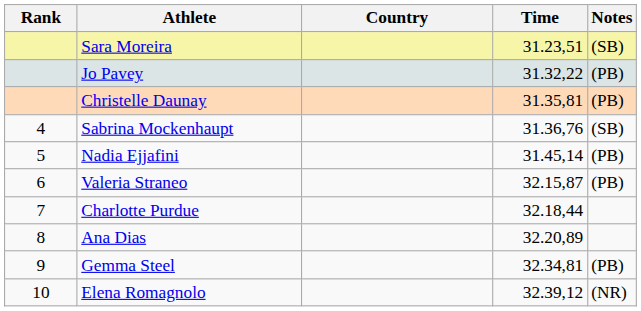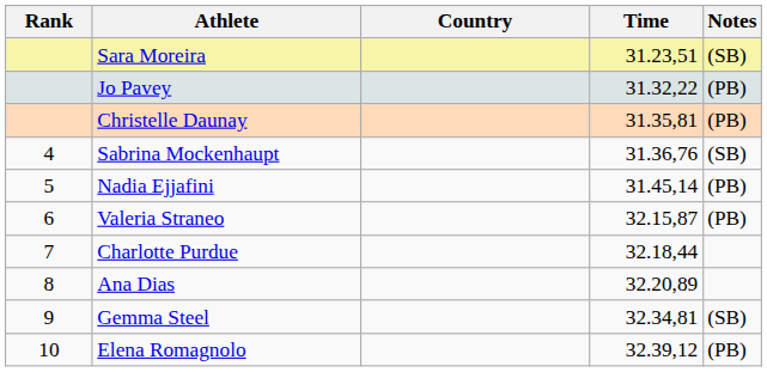 <table class = "wikitable">
 <tr>
 <th width = 60>Rank</th>
 <th width = 200>Athlete</th>
 <th width = 170>Country</th>
 <th width = 80>Time</th>
 <th>Notes</th>
 </tr>
 <tr bgcolor="#F7F6A8">
 <td align=center></td>
 <td><a href='#'>Sara Moreira</a></td>
 <td></td>
 <td align="right">31.23,51</td>
 <td>(SB)</td>
 </tr>
 <tr bgcolor="#DCE5E5">
 <td align=center></td>
 <td><a href='#'>Jo Pavey</a></td>
 <td></td>
 <td align="right">31.32,22</td>
 <td>(PB)</td>
 </tr>
 <tr bgcolor="#FFDAB9">
 <td align=center></td>
 <td><a href='#'>Christelle Daunay</a></td>
 <td></td>
 <td align="right">31.35,81</td>
 <td>(PB)</td>
 </tr>
 <tr>
 <td align=center>4</td>
 <td><a href='#'>Sabrina Mockenhaupt</a></td>
 <td></td>
 <td align="right">31.36,76</td>
 <td>(SB)</td>
 </tr>
 <tr>
 <td align=center>5</td>
 <td><a href='#'>Nadia Ejjafini</a></td>
 <td></td>
 <td align="right">31.45,14</td>
 <td>(PB)</td>
 </tr>
 <tr>
 <td align=center>6</td>
 <td><a href='#'>Valeria Straneo</a></td>
 <td></td>
 <td align="right">32.15,87</td>
 <td>(PB)</td>
 </tr>
 <tr>
 <td align=center>7</td>
 <td><a href='#'>Charlotte Purdue</a></td>
 <td></td>
 <td align="right">32.18,44</td>
 <td></td>
 </tr>
 <tr>
 <td align=center>8</td>
 <td><a href='#'>Ana Dias</a></td>
 <td></td>
 <td align="right">32.20,89</td>
 <td></td>
 </tr>
 <tr>
 <td align=center>9</td>
 <td><a href='#'>Gemma Steel</a></td>
 <td></td>
 <td align="right">32.34,81</td>
-<td>(PB)</td>
+<td>(SB)</td>
 </tr>
 <tr>
 <td align=center>10</td>
 <td><a href='#'>Elena Romagnolo</a></td>
 <td></td>
 <td align="right">32.39,12</td>
-<td>(NR)</td>
+<td>(PB)</td>
 </tr>
 </table>
